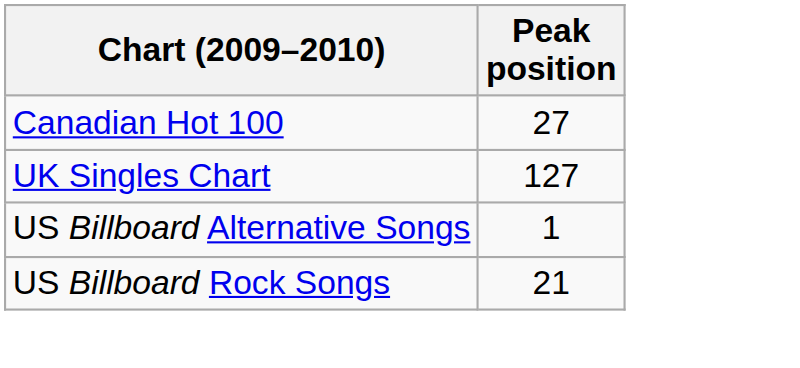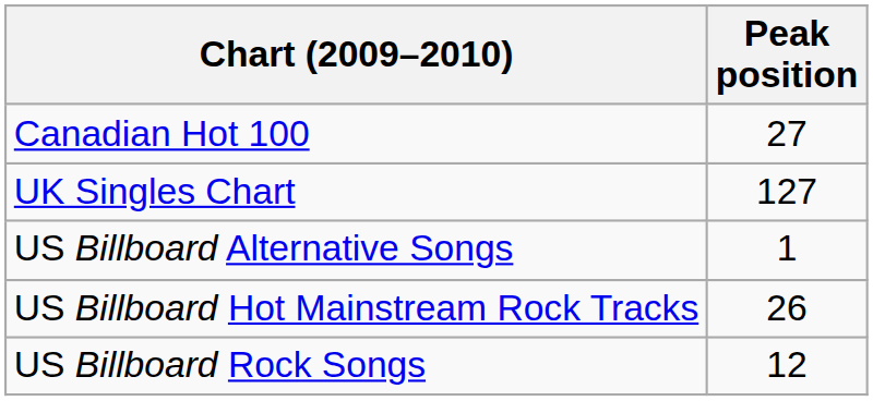 <table class="wikitable sortable">
 <tr>
 <th>Chart (2009–2010)</th>
 <th>Peak<br>position</th>
 </tr>
 <tr>
 <td><a href='#'>Canadian Hot 100</a></td>
 <td style="text-align:center;">27</td>
 </tr>
 <tr>
 <td><a href='#'>UK Singles Chart</a></td>
 <td style="text-align:center;">127</td>
 </tr>
 <tr>
 <td>US <em>Billboard</em> <a href='#'>Alternative Songs</a></td>
 <td style="text-align:center;">1</td>
 </tr>
 <tr>
+<td>US <em>Billboard</em> <a href='#'>Hot Mainstream Rock Tracks</a></td>
+<td style="text-align:center;">26</td>
+</tr>
+<tr>
 <td>US <em>Billboard</em> <a href='#'>Rock Songs</a></td>
-<td style="text-align:center;">21</td>
+<td style="text-align:center;">12</td>
 </tr>
 </table>
